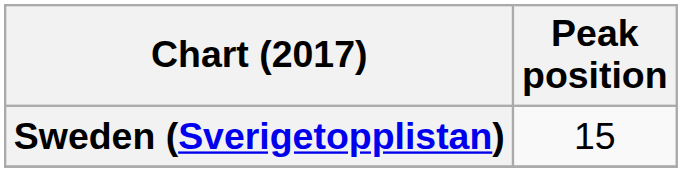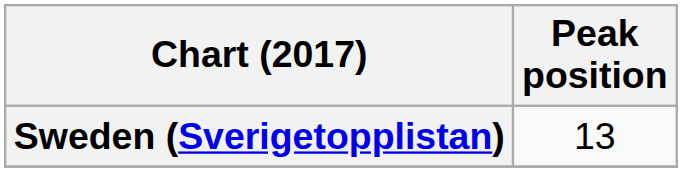 <table class="wikitable sortable plainrowheaders" style="text-align:center">
 <tr>
 <th>Chart (2017)</th>
 <th>Peak<br>position</th>
 </tr>
 <tr>
 <th scope="row">Sweden (<a href='#'>Sverigetopplistan</a>)</th>
-<td>15</td>
+<td>13</td>
 </tr>
 <tr>
 </tr>
 </table>
